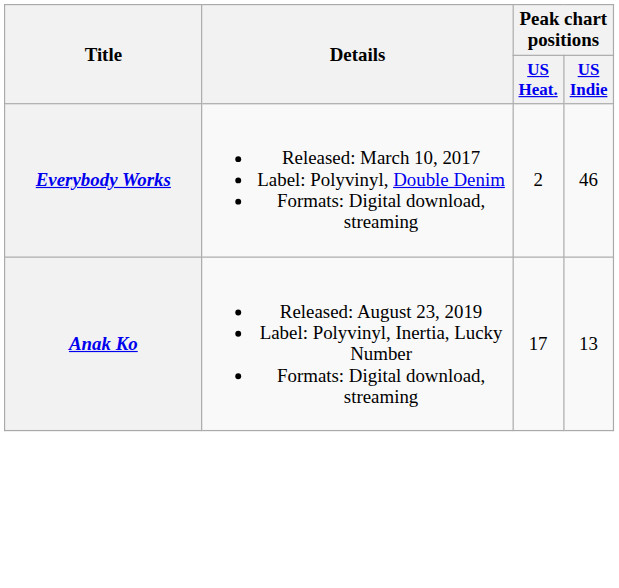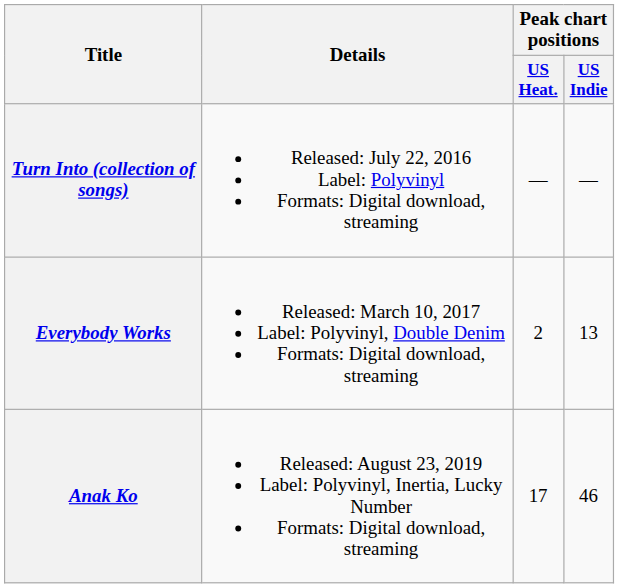 <table class="wikitable plainrowheaders" style="text-align:center;">
 <tr>
 <th scope="col" rowspan="2" style="width:10em;">Title</th>
 <th scope="col" rowspan="2" style="width:16em;">Details</th>
 <th scope="col" colspan="2">Peak chart positions</th>
 </tr>
 <tr>
 <th scope="col" style="width:2.5em;font-size:90%;"><a href='#'>US<br>Heat.</a><br></th>
 <th scope="col" style="width:2.5em;font-size:90%;"><a href='#'>US<br>Indie</a><br></th>
 </tr>
 <tr>
+<th scope="row"><em><a href='#'>Turn Into (collection of songs)</a></em></th>
+<td><br><ul><li>Released: July 22, 2016</li><li>Label: <a href='#'>Polyvinyl</a></li><li>Formats: Digital download, streaming</li></ul></td>
+<td>—</td>
+<td>—</td>
+</tr>
+<tr>
 <th scope="row"><em><a href='#'>Everybody Works</a></em></th>
 <td><br><ul><li>Released: March 10, 2017</li><li>Label: Polyvinyl, <a href='#'>Double Denim</a></li><li>Formats: Digital download, streaming</li></ul></td>
 <td>2</td>
-<td>46</td>
+<td>13</td>
 </tr>
 <tr>
 <th scope="row"><em><a href='#'>Anak Ko</a></em></th>
 <td><br><ul><li>Released: August 23, 2019</li><li>Label: Polyvinyl, Inertia, Lucky Number</li><li>Formats: Digital download, streaming</li></ul></td>
 <td>17</td>
-<td>13</td>
+<td>46</td>
 </tr>
 </table>
